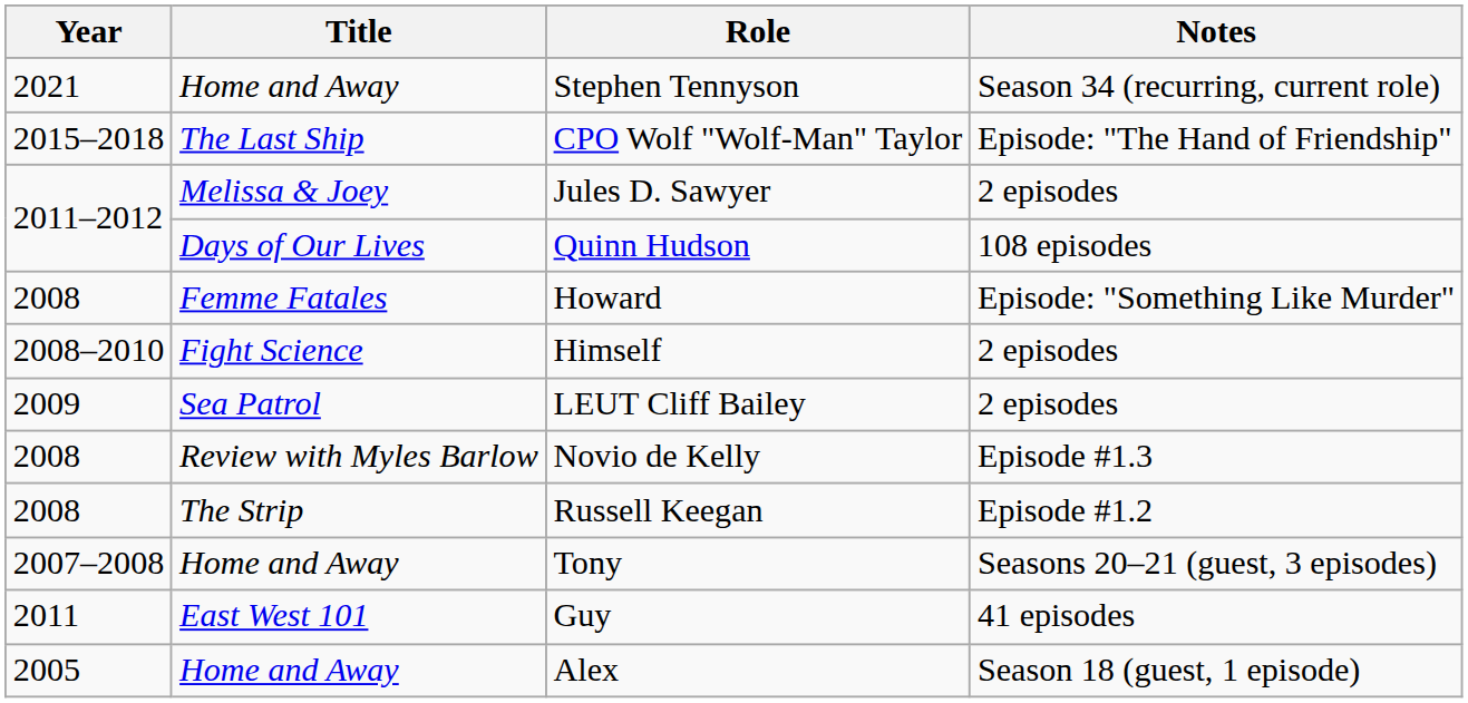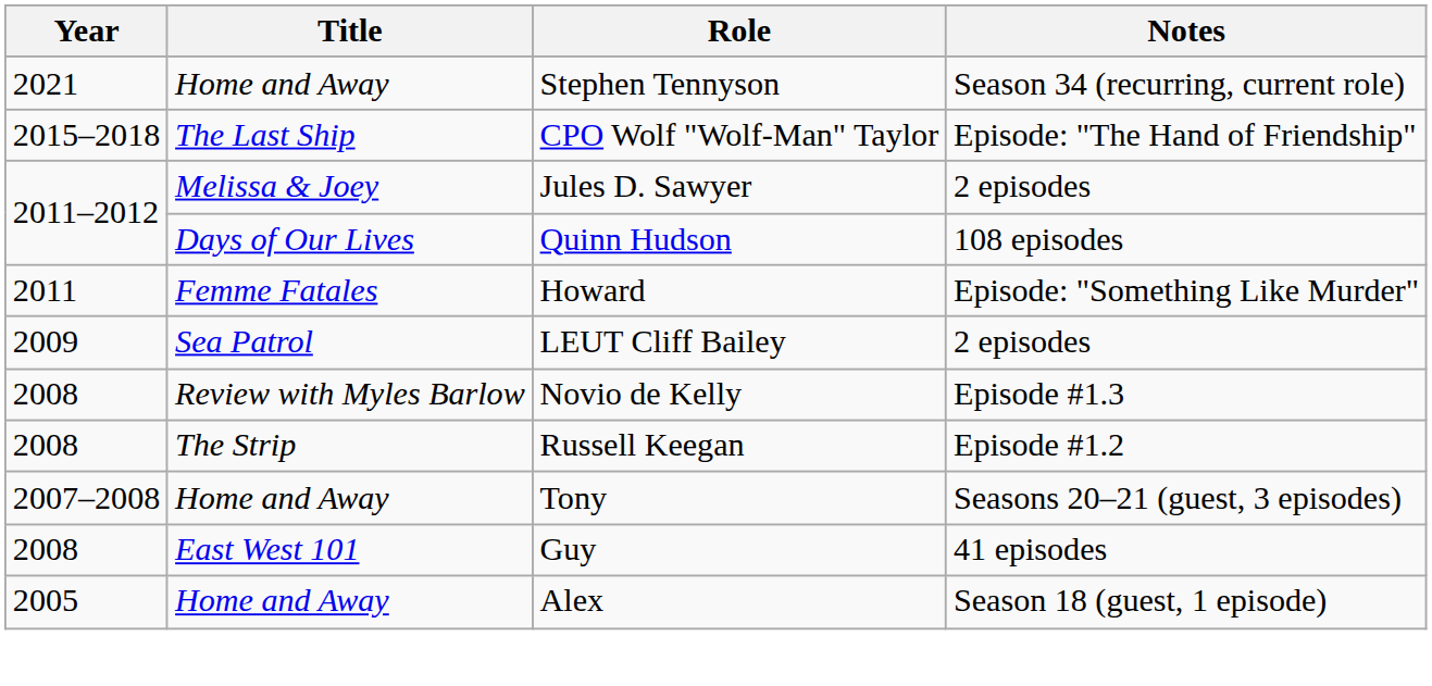 <table class="wikitable">
 <tr>
 <th>Year</th>
 <th>Title</th>
 <th>Role</th>
 <th>Notes</th>
 </tr>
 <tr>
 <td>2021</td>
 <td><em>Home and Away</em></td>
 <td>Stephen Tennyson</td>
 <td>Season 34 (recurring, current role)</td>
 </tr>
 <tr>
 <td>2015–2018</td>
 <td><em><a href='#'>The Last Ship</a></em></td>
 <td><a href='#'>CPO</a> Wolf "Wolf-Man" Taylor</td>
 <td>Episode: "The Hand of Friendship"</td>
 </tr>
 <tr>
 <td rowspan="2">2011–2012</td>
 <td><em><a href='#'>Melissa & Joey</a></em></td>
 <td>Jules D. Sawyer</td>
 <td>2 episodes</td>
 </tr>
 <tr>
 <td><em><a href='#'>Days of Our Lives</a></em></td>
 <td><a href='#'>Quinn Hudson</a></td>
 <td>108 episodes</td>
 </tr>
 <tr>
-<td>2008</td>
+<td>2011</td>
 <td><em><a href='#'>Femme Fatales</a></em></td>
 <td>Howard</td>
 <td>Episode: "Something Like Murder"</td>
-</tr>
-<tr>
-<td>2008–2010</td>
-<td><em><a href='#'>Fight Science</a></em></td>
-<td>Himself</td>
-<td>2 episodes</td>
 </tr>
 <tr>
 <td>2009</td>
 <td><em><a href='#'>Sea Patrol</a></em></td>
 <td>LEUT Cliff Bailey</td>
 <td>2 episodes</td>
 </tr>
 <tr>
 <td>2008</td>
 <td><em>Review with Myles Barlow</em></td>
 <td>Novio de Kelly</td>
 <td>Episode #1.3</td>
 </tr>
 <tr>
 <td>2008</td>
 <td><em>The Strip</em></td>
 <td>Russell Keegan</td>
 <td>Episode #1.2</td>
 </tr>
 <tr>
 <td>2007–2008</td>
 <td><em>Home and Away</em></td>
 <td>Tony</td>
 <td>Seasons 20–21 (guest, 3 episodes)</td>
 </tr>
 <tr>
-<td>2011</td>
+<td>2008</td>
 <td><em><a href='#'>East West 101</a></em></td>
 <td>Guy</td>
 <td>41 episodes</td>
 </tr>
 <tr>
 <td>2005</td>
 <td><em><a href='#'>Home and Away</a></em></td>
 <td>Alex</td>
 <td>Season 18 (guest, 1 episode)</td>
 </tr>
 </table>
